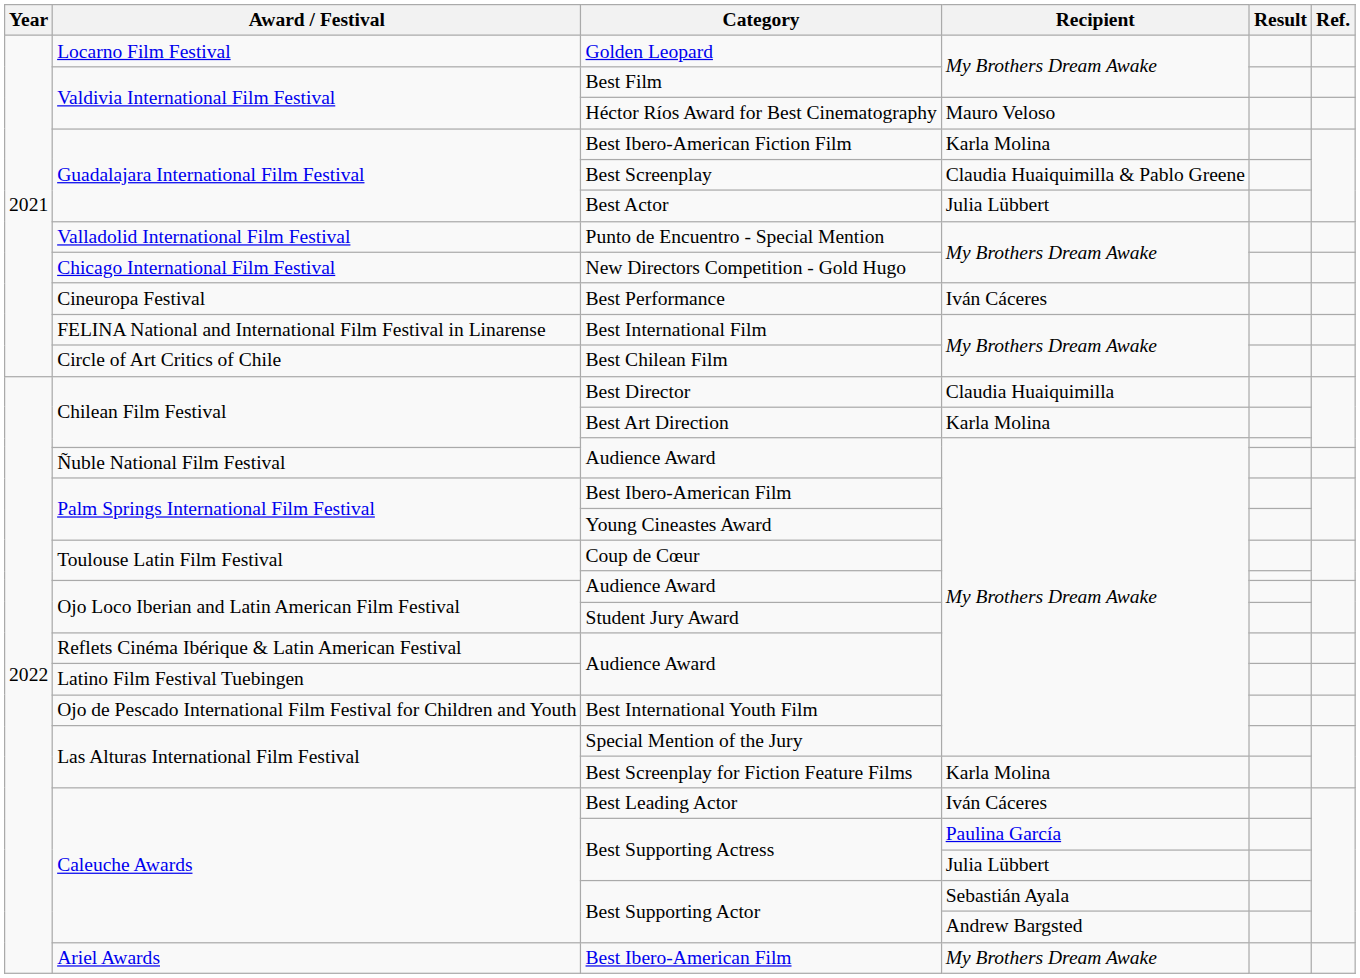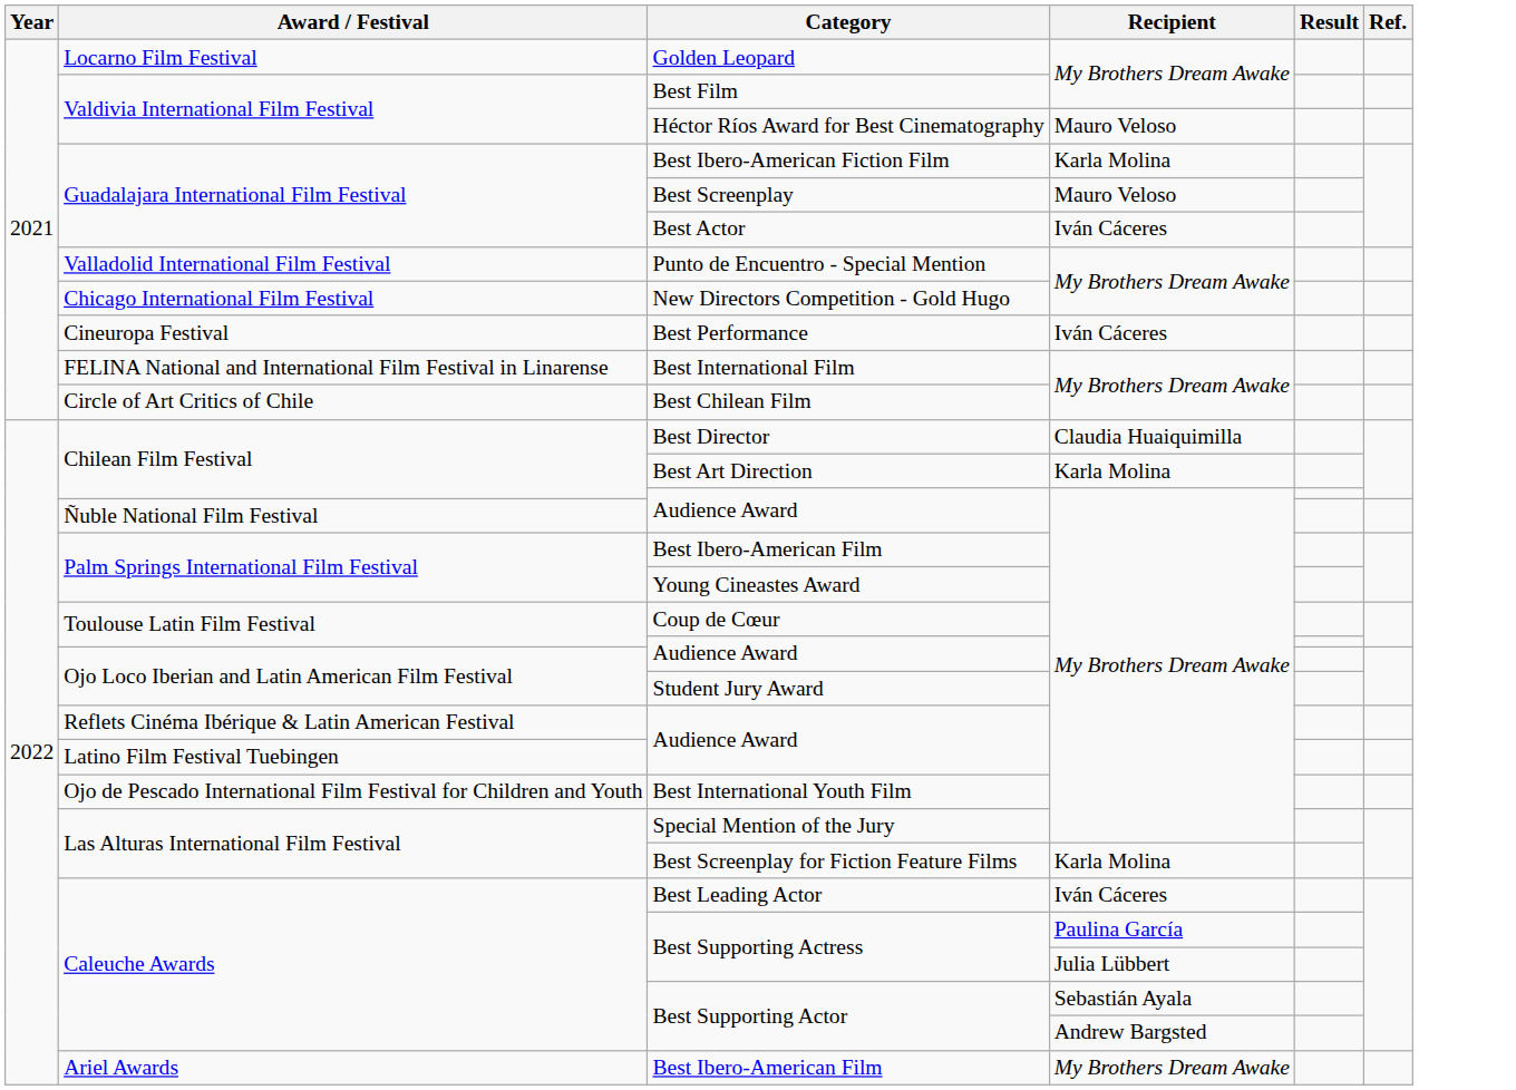 <table class="wikitable">
 <tr>
 <th>Year</th>
 <th>Award / Festival</th>
 <th>Category</th>
 <th>Recipient</th>
 <th>Result</th>
 <th>Ref.</th>
 </tr>
 <tr>
 <td rowspan="11">2021</td>
 <td><a href='#'>Locarno Film Festival</a></td>
 <td><a href='#'>Golden Leopard</a></td>
 <td rowspan="2"><em>My Brothers Dream Awake</em></td>
 <td></td>
 <td></td>
 </tr>
 <tr>
 <td rowspan="2"><a href='#'>Valdivia International Film Festival</a></td>
 <td>Best Film</td>
 <td></td>
 <td></td>
 </tr>
 <tr>
 <td>Héctor Ríos Award for Best Cinematography</td>
 <td>Mauro Veloso</td>
 <td></td>
 <td></td>
 </tr>
 <tr>
 <td rowspan="3"><a href='#'>Guadalajara International Film Festival</a></td>
 <td>Best Ibero-American Fiction Film</td>
 <td>Karla Molina</td>
 <td></td>
 <td rowspan="3"></td>
 </tr>
 <tr>
 <td>Best Screenplay</td>
-<td>Claudia Huaiquimilla & Pablo Greene</td>
+<td>Mauro Veloso</td>
 <td></td>
 </tr>
 <tr>
 <td>Best Actor</td>
-<td>Julia Lübbert</td>
+<td>Iván Cáceres</td>
 <td></td>
 </tr>
 <tr>
 <td><a href='#'>Valladolid International Film Festival</a></td>
 <td>Punto de Encuentro - Special Mention</td>
 <td rowspan="2"><em>My Brothers Dream Awake</em></td>
 <td></td>
 <td></td>
 </tr>
 <tr>
 <td><a href='#'>Chicago International Film Festival</a></td>
 <td>New Directors Competition - Gold Hugo</td>
 <td></td>
 <td></td>
 </tr>
 <tr>
 <td>Cineuropa Festival</td>
 <td>Best Performance</td>
 <td>Iván Cáceres</td>
 <td></td>
 <td></td>
 </tr>
 <tr>
 <td>FELINA National and International Film Festival in Linarense</td>
 <td>Best International Film</td>
 <td rowspan="2"><em>My Brothers Dream Awake</em></td>
 <td></td>
 <td></td>
 </tr>
 <tr>
 <td>Circle of Art Critics of Chile</td>
 <td>Best Chilean Film</td>
 <td></td>
 <td></td>
 </tr>
 <tr>
 <td rowspan="21">2022</td>
 <td rowspan="3">Chilean Film Festival</td>
 <td>Best Director</td>
 <td>Claudia Huaiquimilla</td>
 <td></td>
 <td rowspan="3"></td>
 </tr>
 <tr>
 <td>Best Art Direction</td>
 <td>Karla Molina</td>
 <td></td>
 </tr>
 <tr>
 <td rowspan="2">Audience Award</td>
 <td rowspan="12"><em>My Brothers Dream Awake</em></td>
 <td></td>
 </tr>
 <tr>
 <td>Ñuble National Film Festival</td>
 <td></td>
 <td></td>
 </tr>
 <tr>
 <td rowspan="2"><a href='#'>Palm Springs International Film Festival</a></td>
 <td>Best Ibero-American Film</td>
 <td></td>
 <td rowspan="2"></td>
 </tr>
 <tr>
 <td>Young Cineastes Award</td>
 <td></td>
 </tr>
 <tr>
 <td rowspan="2">Toulouse Latin Film Festival</td>
 <td>Coup de Cœur</td>
 <td></td>
 <td rowspan="2"></td>
 </tr>
 <tr>
 <td rowspan="2">Audience Award</td>
 <td></td>
 </tr>
 <tr>
 <td rowspan="2">Ojo Loco Iberian and Latin American Film Festival</td>
 <td></td>
 <td rowspan="2"></td>
 </tr>
 <tr>
 <td>Student Jury Award</td>
 <td></td>
 </tr>
 <tr>
 <td>Reflets Cinéma Ibérique & Latin American Festival</td>
 <td rowspan="2">Audience Award</td>
 <td></td>
 <td></td>
 </tr>
 <tr>
 <td>Latino Film Festival Tuebingen</td>
 <td></td>
 <td></td>
 </tr>
 <tr>
 <td>Ojo de Pescado International Film Festival for Children and Youth</td>
 <td>Best International Youth Film</td>
 <td></td>
 <td></td>
 </tr>
 <tr>
 <td rowspan="2">Las Alturas International Film Festival</td>
 <td>Special Mention of the Jury</td>
 <td></td>
 <td rowspan="2"></td>
 </tr>
 <tr>
 <td>Best Screenplay for Fiction Feature Films</td>
 <td>Karla Molina</td>
 <td></td>
 </tr>
 <tr>
 <td rowspan="5"><a href='#'>Caleuche Awards</a></td>
 <td>Best Leading Actor</td>
 <td>Iván Cáceres</td>
 <td></td>
 <td rowspan="5"></td>
 </tr>
 <tr>
 <td rowspan="2">Best Supporting Actress</td>
 <td><a href='#'>Paulina García</a></td>
 <td></td>
 </tr>
 <tr>
 <td>Julia Lübbert</td>
 <td></td>
 </tr>
 <tr>
 <td rowspan="2">Best Supporting Actor</td>
 <td>Sebastián Ayala</td>
 <td></td>
 </tr>
 <tr>
 <td>Andrew Bargsted</td>
 <td></td>
 </tr>
 <tr>
 <td><a href='#'>Ariel Awards</a></td>
 <td><a href='#'>Best Ibero-American Film</a></td>
 <td><em>My Brothers Dream Awake</em></td>
 <td></td>
 <td></td>
 </tr>
 </table>
